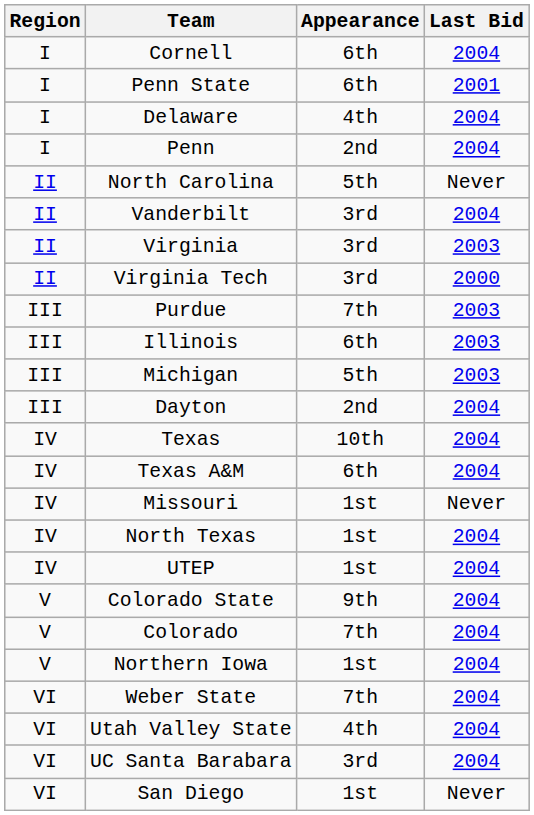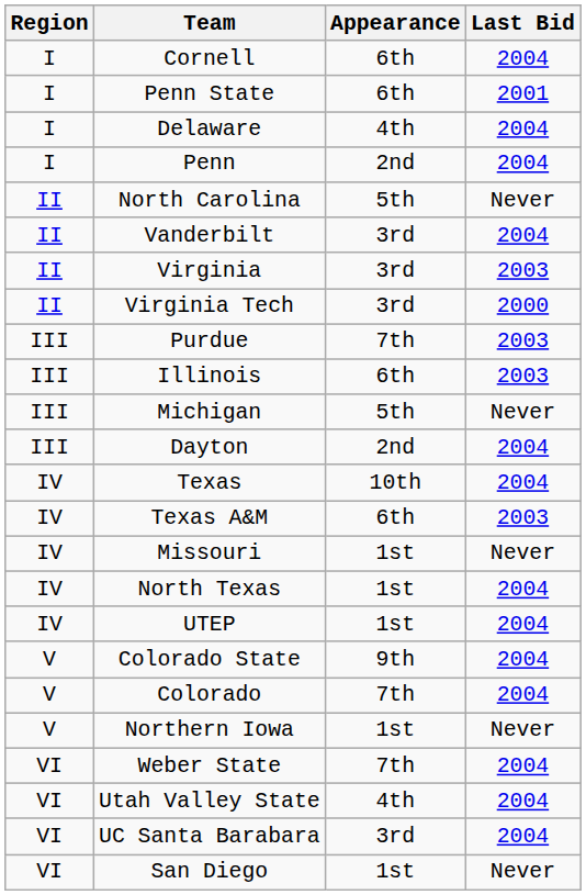 <table class="wikitable sortable" style="text-align:center">
 <tr>
 <th>Region</th>
 <th>Team</th>
 <th>Appearance</th>
 <th>Last Bid</th>
 </tr>
 <tr>
 <td>I</td>
 <td>Cornell</td>
 <td>6th</td>
 <td><a href='#'>2004</a></td>
 </tr>
 <tr>
 <td>I</td>
 <td>Penn State</td>
 <td>6th</td>
 <td><a href='#'>2001</a></td>
 </tr>
 <tr>
 <td>I</td>
 <td>Delaware</td>
 <td>4th</td>
 <td><a href='#'>2004</a></td>
 </tr>
 <tr>
 <td>I</td>
 <td>Penn</td>
 <td>2nd</td>
 <td><a href='#'>2004</a></td>
 </tr>
 <tr>
 <td><a href='#'>II</a></td>
 <td>North Carolina</td>
 <td>5th</td>
 <td>Never</td>
 </tr>
 <tr>
 <td><a href='#'>II</a></td>
 <td>Vanderbilt</td>
 <td>3rd</td>
 <td><a href='#'>2004</a></td>
 </tr>
 <tr>
 <td><a href='#'>II</a></td>
 <td>Virginia</td>
 <td>3rd</td>
 <td><a href='#'>2003</a></td>
 </tr>
 <tr>
 <td><a href='#'>II</a></td>
 <td>Virginia Tech</td>
 <td>3rd</td>
 <td><a href='#'>2000</a></td>
 </tr>
 <tr>
 <td>III</td>
 <td>Purdue</td>
 <td>7th</td>
 <td><a href='#'>2003</a></td>
 </tr>
 <tr>
 <td>III</td>
 <td>Illinois</td>
 <td>6th</td>
 <td><a href='#'>2003</a></td>
 </tr>
 <tr>
 <td>III</td>
 <td>Michigan</td>
 <td>5th</td>
-<td><a href='#'>2003</a></td>
+<td>Never</td>
 </tr>
 <tr>
 <td>III</td>
 <td>Dayton</td>
 <td>2nd</td>
 <td><a href='#'>2004</a></td>
 </tr>
 <tr>
 <td>IV</td>
 <td>Texas</td>
 <td>10th</td>
 <td><a href='#'>2004</a></td>
 </tr>
 <tr>
 <td>IV</td>
 <td>Texas A&M</td>
 <td>6th</td>
-<td><a href='#'>2004</a></td>
+<td><a href='#'>2003</a></td>
 </tr>
 <tr>
 <td>IV</td>
 <td>Missouri</td>
 <td>1st</td>
 <td>Never</td>
 </tr>
 <tr>
 <td>IV</td>
 <td>North Texas</td>
 <td>1st</td>
 <td><a href='#'>2004</a></td>
 </tr>
 <tr>
 <td>IV</td>
 <td>UTEP</td>
 <td>1st</td>
 <td><a href='#'>2004</a></td>
 </tr>
 <tr>
 <td>V</td>
 <td>Colorado State</td>
 <td>9th</td>
 <td><a href='#'>2004</a></td>
 </tr>
 <tr>
 <td>V</td>
 <td>Colorado</td>
 <td>7th</td>
 <td><a href='#'>2004</a></td>
 </tr>
 <tr>
 <td>V</td>
 <td>Northern Iowa</td>
 <td>1st</td>
-<td><a href='#'>2004</a></td>
+<td>Never</td>
 </tr>
 <tr>
 <td>VI</td>
 <td>Weber State</td>
 <td>7th</td>
 <td><a href='#'>2004</a></td>
 </tr>
 <tr>
 <td>VI</td>
 <td>Utah Valley State</td>
 <td>4th</td>
 <td><a href='#'>2004</a></td>
 </tr>
 <tr>
 <td>VI</td>
 <td>UC Santa Barabara</td>
 <td>3rd</td>
 <td><a href='#'>2004</a></td>
 </tr>
 <tr>
 <td>VI</td>
 <td>San Diego</td>
 <td>1st</td>
 <td>Never</td>
 </tr>
 </table>
